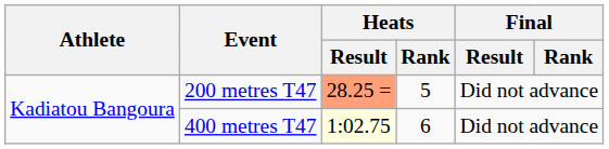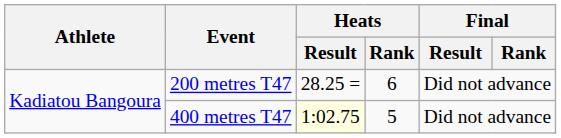 <table class=wikitable style="font-size:90%">
 <tr>
 <th rowspan="2">Athlete</th>
 <th rowspan="2">Event</th>
 <th colspan="2">Heats</th>
 <th colspan="2">Final</th>
 </tr>
 <tr>
 <th>Result</th>
 <th>Rank</th>
 <th>Result</th>
 <th>Rank</th>
 </tr>
 <tr align=center>
 <td align=left rowspan=2><a href='#'>Kadiatou Bangoura</a></td>
 <td align=left><a href='#'>200 metres T47</a></td>
-<td style="background: lightsalmon;">28.25 =</td>
-<td>5</td>
+<td>28.25 =</td>
+<td>6</td>
 <td colspan="2">Did not advance</td>
 </tr>
 <tr align=center>
 <td align=left><a href='#'>400 metres T47</a></td>
 <td style="background: lightyellow;">1:02.75 </td>
-<td>6</td>
+<td>5</td>
 <td colspan="2">Did not advance</td>
 </tr>
 </table>
